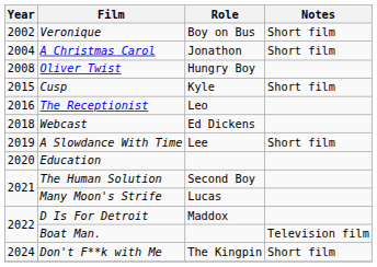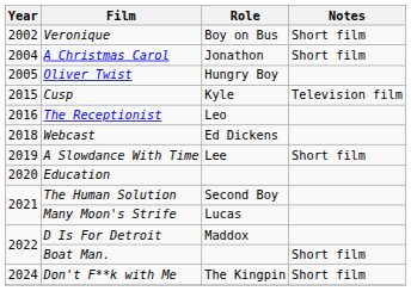 <table class="wikitable">
 <tr>
 <th>Year</th>
 <th>Film</th>
 <th>Role</th>
 <th>Notes</th>
 </tr>
 <tr>
 <td>2002</td>
 <td><em>Veronique</em></td>
 <td>Boy on Bus</td>
 <td>Short film</td>
 </tr>
 <tr>
 <td>2004</td>
 <td><em><a href='#'>A Christmas Carol</a></em></td>
 <td>Jonathon</td>
 <td>Short film</td>
 </tr>
 <tr>
-<td>2008</td>
+<td>2005</td>
 <td><em><a href='#'>Oliver Twist</a></em></td>
 <td>Hungry Boy</td>
 <td></td>
 </tr>
 <tr>
 <td>2015</td>
 <td><em>Cusp</em></td>
 <td>Kyle</td>
-<td>Short film</td>
+<td>Television film</td>
 </tr>
 <tr>
 <td>2016</td>
 <td><em><a href='#'>The Receptionist</a></em></td>
 <td>Leo</td>
 <td></td>
 </tr>
 <tr>
 <td>2018</td>
 <td><em>Webcast</em></td>
 <td>Ed Dickens</td>
 <td></td>
 </tr>
 <tr>
 <td>2019</td>
 <td><em>A Slowdance With Time</em></td>
 <td>Lee</td>
 <td>Short film</td>
 </tr>
 <tr>
 <td>2020</td>
 <td><em>Education</em></td>
 <td></td>
 <td></td>
 </tr>
 <tr>
 <td rowspan="2">2021</td>
 <td><em>The Human Solution</em></td>
 <td>Second Boy</td>
 <td></td>
 </tr>
 <tr>
 <td><em>Many Moon's Strife</em></td>
 <td>Lucas</td>
 <td></td>
 </tr>
 <tr>
 <td rowspan="2">2022</td>
 <td><em>D Is For Detroit</em></td>
 <td>Maddox</td>
 <td></td>
 </tr>
 <tr>
 <td><em>Boat Man.</em></td>
 <td></td>
-<td>Television film</td>
+<td>Short film</td>
 </tr>
 <tr>
 <td>2024</td>
 <td><em>Don't F**k with Me</em></td>
 <td>The Kingpin</td>
 <td>Short film</td>
 </tr>
 <tr>
 </tr>
 </table>
